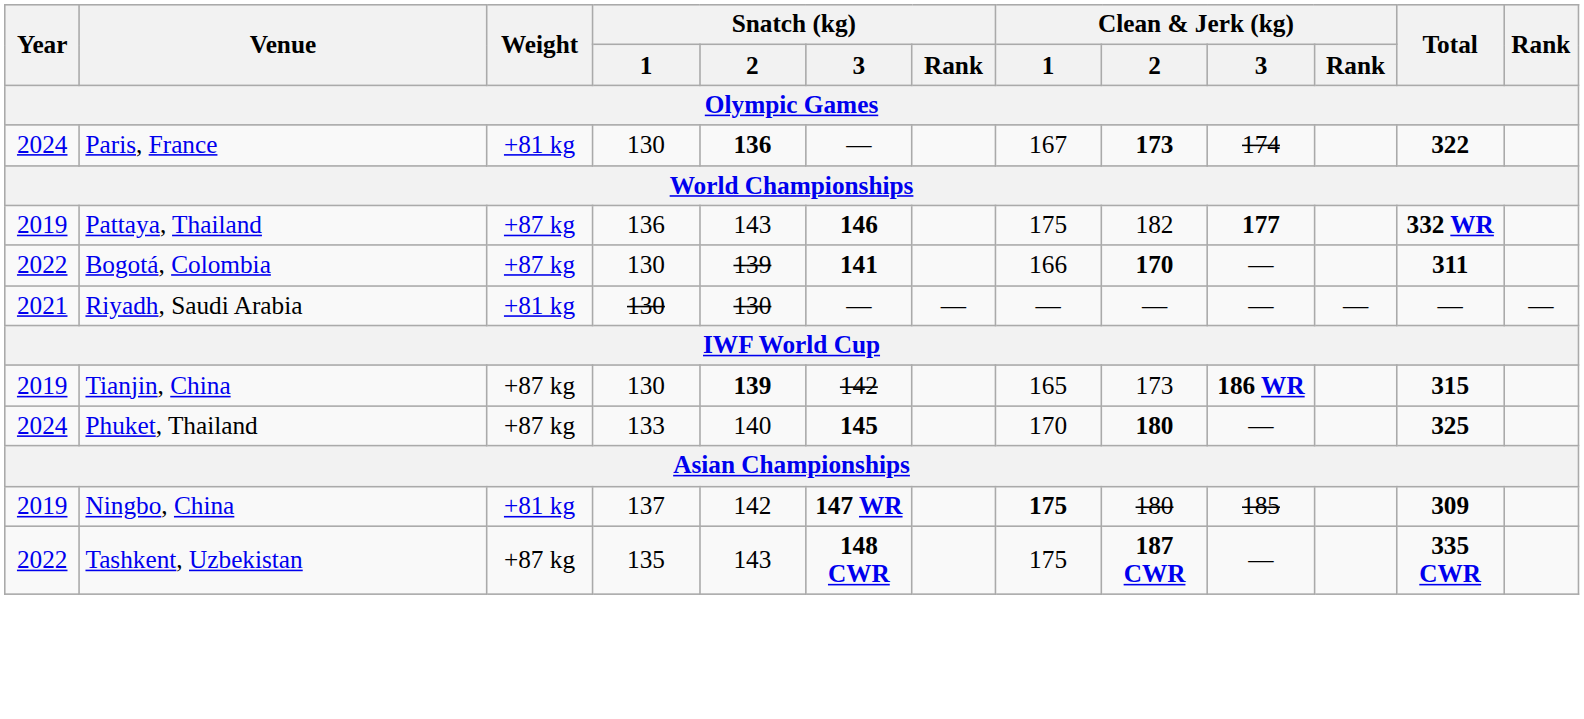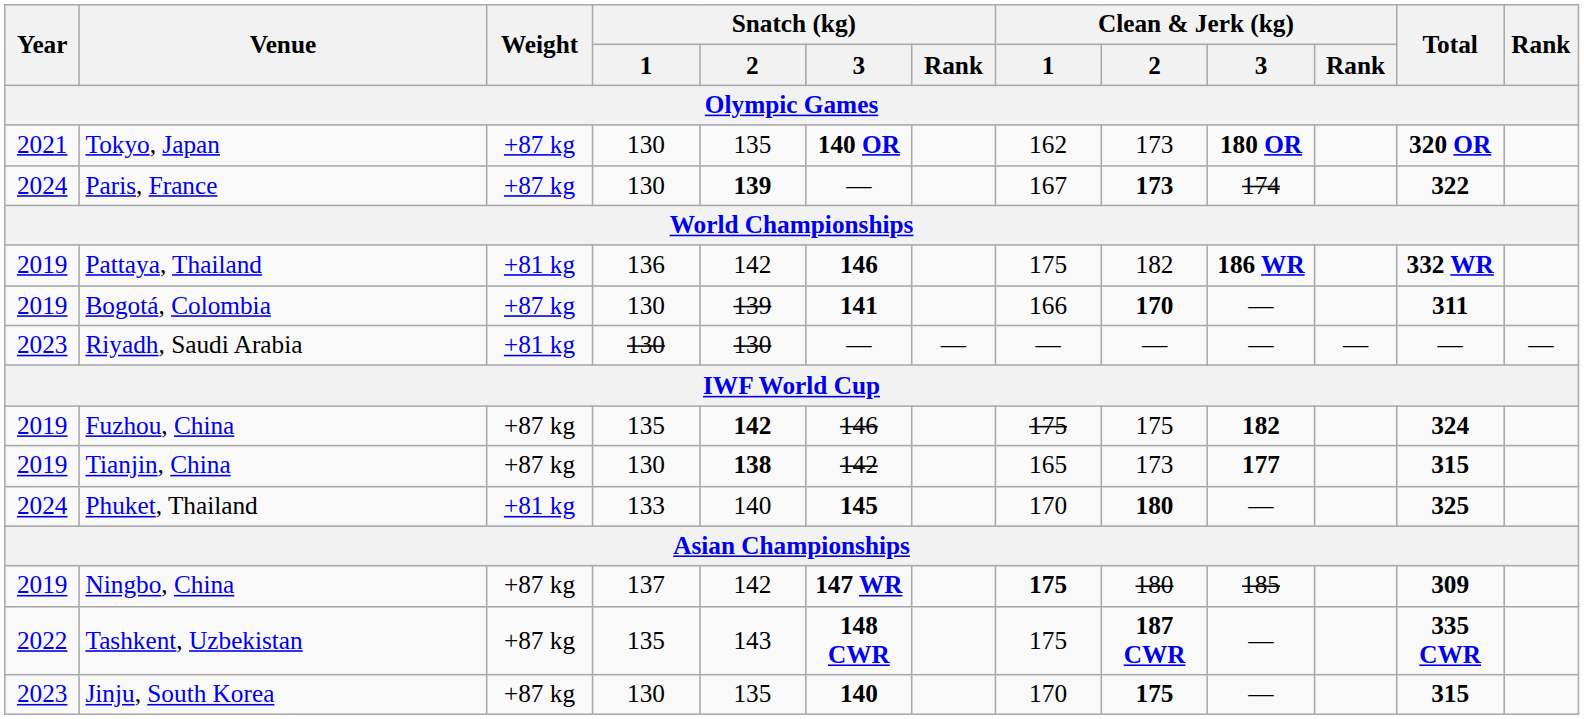 <table class="wikitable" style="text-align:center;">
 <tr>
 <th rowspan=2 width=40>Year</th>
 <th rowspan=2 width=250>Venue</th>
 <th rowspan=2 width=60>Weight</th>
 <th colspan=4>Snatch (kg)</th>
 <th colspan=4>Clean & Jerk (kg)</th>
 <th rowspan=2 width=60>Total</th>
 <th rowspan=2 width=40>Rank</th>
 </tr>
 <tr>
 <th width=60>1</th>
 <th width=60>2</th>
 <th width=60>3</th>
 <th width=45>Rank</th>
 <th width=60>1</th>
 <th width=60>2</th>
 <th width=60>3</th>
 <th width=45>Rank</th>
 </tr>
 <tr>
 <th colspan=13><a href='#'>Olympic Games</a></th>
 </tr>
 <tr>
+<td><a href='#'>2021</a></td>
+<td align=left><a href='#'>Tokyo</a>, <a href='#'>Japan</a></td>
+<td><a href='#'>+87 kg</a></td>
+<td>130</td>
+<td>135</td>
+<td><strong>140 <a href='#'>OR</a></strong></td>
+<td></td>
+<td>162</td>
+<td>173</td>
+<td><strong>180 <a href='#'>OR</a></strong></td>
+<td></td>
+<td><strong>320 <a href='#'>OR</a></strong></td>
+<td></td>
+</tr>
+<tr>
 <td><a href='#'>2024</a></td>
 <td align=left><a href='#'>Paris</a>, <a href='#'>France</a></td>
-<td><a href='#'>+81 kg</a></td>
+<td><a href='#'>+87 kg</a></td>
 <td>130</td>
-<td><strong>136</strong></td>
+<td><strong>139</strong></td>
 <td>—</td>
 <td></td>
 <td>167</td>
 <td><strong>173</strong></td>
 <td><s>174</s></td>
 <td></td>
 <td><strong>322</strong></td>
 <td></td>
 </tr>
 <tr>
 <th colspan=13><a href='#'>World Championships</a></th>
 </tr>
 <tr>
 <td><a href='#'>2019</a></td>
 <td align=left><a href='#'>Pattaya</a>, <a href='#'>Thailand</a></td>
-<td><a href='#'>+87 kg</a></td>
+<td><a href='#'>+81 kg</a></td>
 <td>136</td>
-<td>143</td>
+<td>142</td>
 <td><strong>146</strong></td>
 <td></td>
 <td>175</td>
 <td>182</td>
-<td><strong>177</strong></td>
+<td><strong>186 <a href='#'>WR</a></strong></td>
 <td></td>
 <td><strong>332 <a href='#'>WR</a></strong></td>
 <td></td>
 </tr>
 <tr>
-<td><a href='#'>2022</a></td>
+<td><a href='#'>2019</a></td>
 <td align=left><a href='#'>Bogotá</a>, <a href='#'>Colombia</a></td>
 <td><a href='#'>+87 kg</a></td>
 <td>130</td>
 <td><s>139</s></td>
 <td><strong>141</strong></td>
 <td></td>
 <td>166</td>
 <td><strong>170</strong></td>
 <td>—</td>
 <td></td>
 <td><strong>311</strong></td>
 <td></td>
 </tr>
 <tr>
-<td><a href='#'>2021</a></td>
+<td><a href='#'>2023</a></td>
 <td align=left><a href='#'>Riyadh</a>, Saudi Arabia</td>
 <td><a href='#'>+81 kg</a></td>
 <td><s>130</s></td>
 <td><s>130</s></td>
 <td>—</td>
 <td>—</td>
 <td>—</td>
 <td>—</td>
 <td>—</td>
 <td>—</td>
 <td>—</td>
 <td>—</td>
 </tr>
 <tr>
 <th colspan=13><a href='#'>IWF World Cup</a></th>
 </tr>
 <tr>
 <td><a href='#'>2019</a></td>
+<td align=left><a href='#'>Fuzhou</a>, <a href='#'>China</a></td>
+<td>+87 kg</td>
+<td>135</td>
+<td><strong>142</strong></td>
+<td><s>146</s></td>
+<td></td>
+<td><s>175</s></td>
+<td>175</td>
+<td><strong>182</strong></td>
+<td></td>
+<td><strong>324</strong></td>
+<td></td>
+</tr>
+<tr>
+<td><a href='#'>2019</a></td>
 <td align=left><a href='#'>Tianjin</a>, <a href='#'>China</a></td>
 <td>+87 kg</td>
 <td>130</td>
-<td><strong>139</strong></td>
+<td><strong>138</strong></td>
 <td><s>142</s></td>
 <td></td>
 <td>165</td>
 <td>173</td>
-<td><strong>186 <a href='#'>WR</a></strong></td>
+<td><strong>177</strong></td>
 <td></td>
 <td><strong>315</strong></td>
 <td></td>
 </tr>
 <tr>
 <td><a href='#'>2024</a></td>
 <td align=left><a href='#'>Phuket</a>, Thailand</td>
-<td>+87 kg</td>
+<td><a href='#'>+81 kg</a></td>
 <td>133</td>
 <td>140</td>
 <td><strong>145</strong></td>
 <td></td>
 <td>170</td>
 <td><strong>180</strong></td>
 <td>—</td>
 <td></td>
 <td><strong>325</strong></td>
 <td></td>
 </tr>
 <tr>
 <th colspan=13><a href='#'>Asian Championships</a></th>
 </tr>
 <tr>
 <td><a href='#'>2019</a></td>
 <td align=left><a href='#'>Ningbo</a>, <a href='#'>China</a></td>
-<td><a href='#'>+81 kg</a></td>
+<td>+87 kg</td>
 <td>137</td>
 <td>142</td>
 <td><strong>147 <a href='#'>WR</a></strong></td>
 <td></td>
 <td><strong>175</strong></td>
 <td><s>180</s></td>
 <td><s>185</s></td>
 <td></td>
 <td><strong>309</strong></td>
 <td></td>
 </tr>
 <tr>
 <td><a href='#'>2022</a></td>
 <td align=left><a href='#'>Tashkent</a>, <a href='#'>Uzbekistan</a></td>
 <td>+87 kg</td>
 <td>135</td>
 <td>143</td>
 <td><strong>148 <a href='#'>CWR</a></strong></td>
 <td></td>
 <td>175</td>
 <td><strong>187 <a href='#'>CWR</a></strong></td>
 <td>—</td>
 <td></td>
 <td><strong>335 <a href='#'>CWR</a></strong></td>
 <td></td>
 </tr>
+<tr>
+<td><a href='#'>2023</a></td>
+<td align=left><a href='#'>Jinju</a>, <a href='#'>South Korea</a></td>
+<td>+87 kg</td>
+<td>130</td>
+<td>135</td>
+<td><strong>140</strong></td>
+<td></td>
+<td>170</td>
+<td><strong>175</strong></td>
+<td>—</td>
+<td></td>
+<td><strong>315</strong></td>
+<td></td>
+</tr>
 </table>
